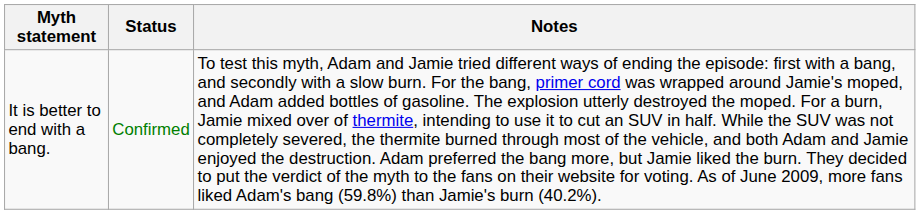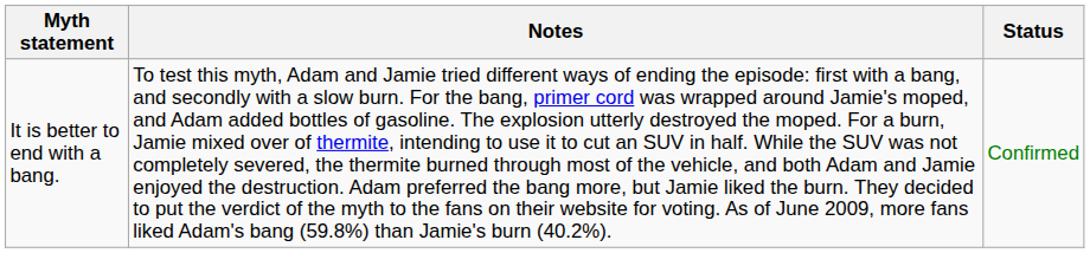 <table class="wikitable plainrowheaders">
 <tr>
 <th>Myth statement</th>
+<th>Notes</th>
 <th>Status</th>
-<th>Notes</th>
 </tr>
 <tr>
 <td>It is better to end with a bang.</td>
+<td>To test this myth, Adam and Jamie tried different ways of ending the episode: first with a bang, and secondly with a slow burn. For the bang, <a href='#'>primer cord</a> was wrapped around Jamie's moped, and Adam added bottles of gasoline. The explosion utterly destroyed the moped. For a burn, Jamie mixed over  of <a href='#'>thermite</a>, intending to use it to cut an SUV in half. While the SUV was not completely severed, the thermite burned through most of the vehicle, and both Adam and Jamie enjoyed the destruction. Adam preferred the bang more, but Jamie liked the burn. They decided to put the verdict of the myth to the fans on their website for voting. As of June 2009, more fans liked Adam's bang (59.8%) than Jamie's burn (40.2%).</td>
 <td style="color:green">Confirmed</td>
-<td>To test this myth, Adam and Jamie tried different ways of ending the episode: first with a bang, and secondly with a slow burn. For the bang, <a href='#'>primer cord</a> was wrapped around Jamie's moped, and Adam added bottles of gasoline. The explosion utterly destroyed the moped. For a burn, Jamie mixed over  of <a href='#'>thermite</a>, intending to use it to cut an SUV in half. While the SUV was not completely severed, the thermite burned through most of the vehicle, and both Adam and Jamie enjoyed the destruction. Adam preferred the bang more, but Jamie liked the burn. They decided to put the verdict of the myth to the fans on their website for voting. As of June 2009, more fans liked Adam's bang (59.8%) than Jamie's burn (40.2%).</td>
 </tr>
 </table>
